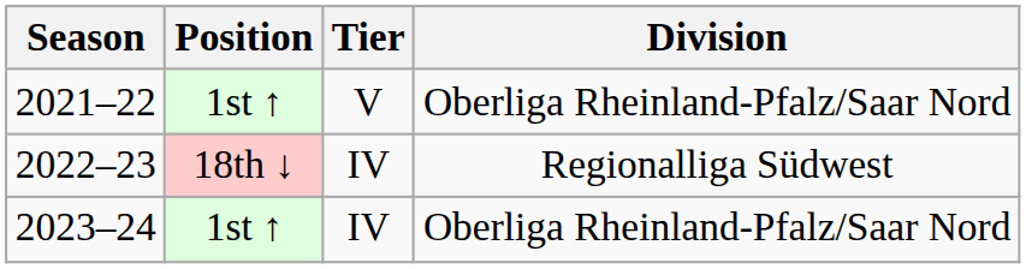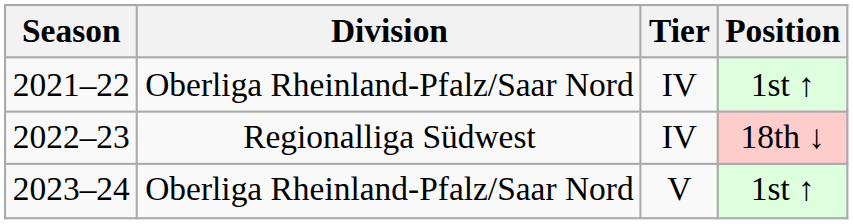 <table class="wikitable">
 <tr>
 <th>Season</th>
+<th>Division</th>
+<th>Tier</th>
 <th>Position</th>
-<th>Tier</th>
-<th>Division</th>
 </tr>
 <tr align="center">
 <td>2021–22</td>
+<td>Oberliga Rheinland-Pfalz/Saar Nord</td>
+<td rowspan=1>IV</td>
 <td style="background:#ddffdd">1st ↑</td>
-<td rowspan=1>V</td>
-<td>Oberliga Rheinland-Pfalz/Saar Nord</td>
 </tr>
 <tr align="center">
 <td>2022–23</td>
+<td>Regionalliga Südwest</td>
+<td rowspan=1>IV</td>
 <td style="background:#ffcccc">18th ↓</td>
-<td rowspan=1>IV</td>
-<td>Regionalliga Südwest</td>
 </tr>
 <tr align="center">
 <td>2023–24</td>
+<td>Oberliga Rheinland-Pfalz/Saar Nord</td>
+<td rowspan=1>V</td>
 <td style="background:#ddffdd">1st ↑</td>
-<td rowspan=1>IV</td>
-<td>Oberliga Rheinland-Pfalz/Saar Nord</td>
 </tr>
 </table>
